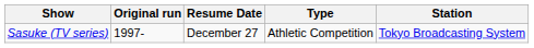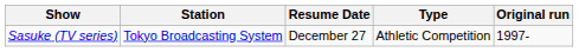 <table class="wikitable sortable">
 <tr>
 <th>Show</th>
-<th>Original run</th>
+<th>Station</th>
 <th>Resume Date</th>
 <th>Type</th>
-<th>Station</th>
+<th>Original run</th>
 </tr>
 <tr>
 <td><em><a href='#'>Sasuke (TV series)</a></em></td>
-<td>1997-</td>
+<td><a href='#'>Tokyo Broadcasting System</a></td>
 <td>December 27</td>
 <td>Athletic Competition</td>
-<td><a href='#'>Tokyo Broadcasting System</a></td>
+<td>1997-</td>
 </tr>
 </table>
